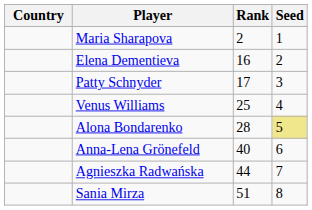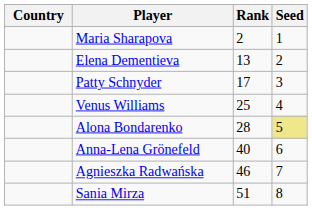 <table class="sortable wikitable">
 <tr>
 <th width="70">Country</th>
 <th width="175">Player</th>
 <th>Rank</th>
 <th>Seed</th>
 </tr>
 <tr>
 <td></td>
 <td><a href='#'>Maria Sharapova</a></td>
 <td>2</td>
 <td>1</td>
 </tr>
 <tr>
 <td></td>
 <td><a href='#'>Elena Dementieva</a></td>
-<td>16</td>
+<td>13</td>
 <td>2</td>
 </tr>
 <tr>
 <td></td>
 <td><a href='#'>Patty Schnyder</a></td>
 <td>17</td>
 <td>3</td>
 </tr>
 <tr>
 <td></td>
 <td><a href='#'>Venus Williams</a></td>
 <td>25</td>
 <td>4</td>
 </tr>
 <tr>
 <td></td>
 <td><a href='#'>Alona Bondarenko</a></td>
 <td>28</td>
 <td style="background: khaki;">5</td>
 </tr>
 <tr>
 <td></td>
 <td><a href='#'>Anna-Lena Grönefeld</a></td>
 <td>40</td>
 <td>6</td>
 </tr>
 <tr>
 <td></td>
 <td><a href='#'>Agnieszka Radwańska</a></td>
-<td>44</td>
+<td>46</td>
 <td>7</td>
 </tr>
 <tr>
 <td></td>
 <td><a href='#'>Sania Mirza</a></td>
 <td>51</td>
 <td>8</td>
 </tr>
 </table>
